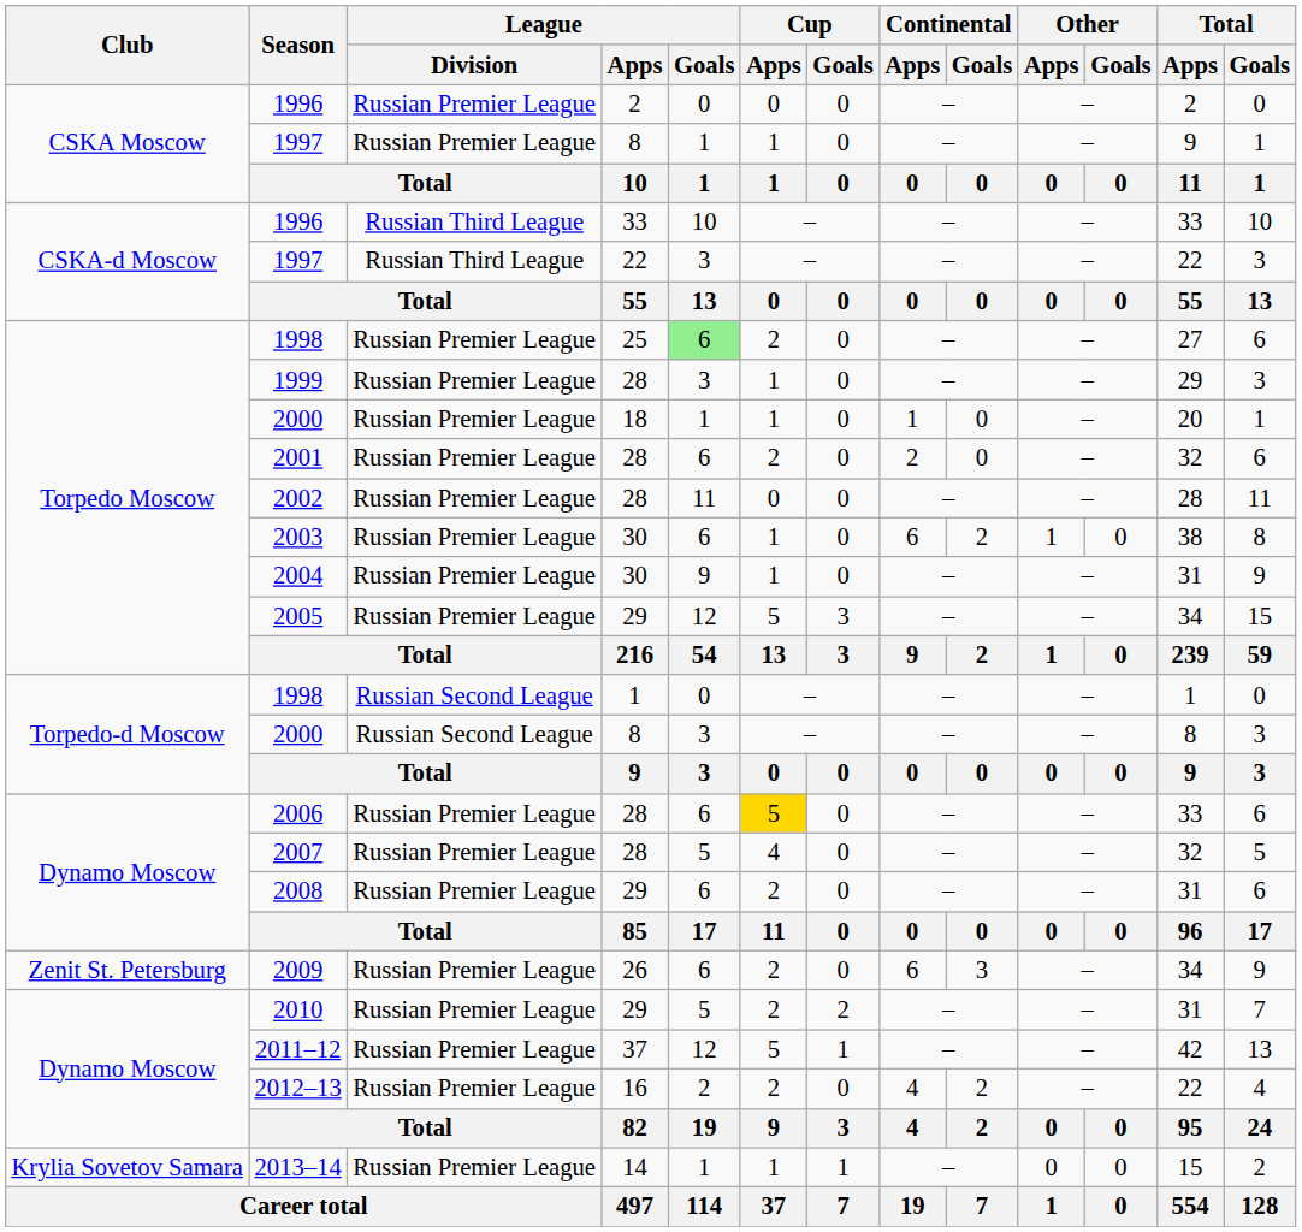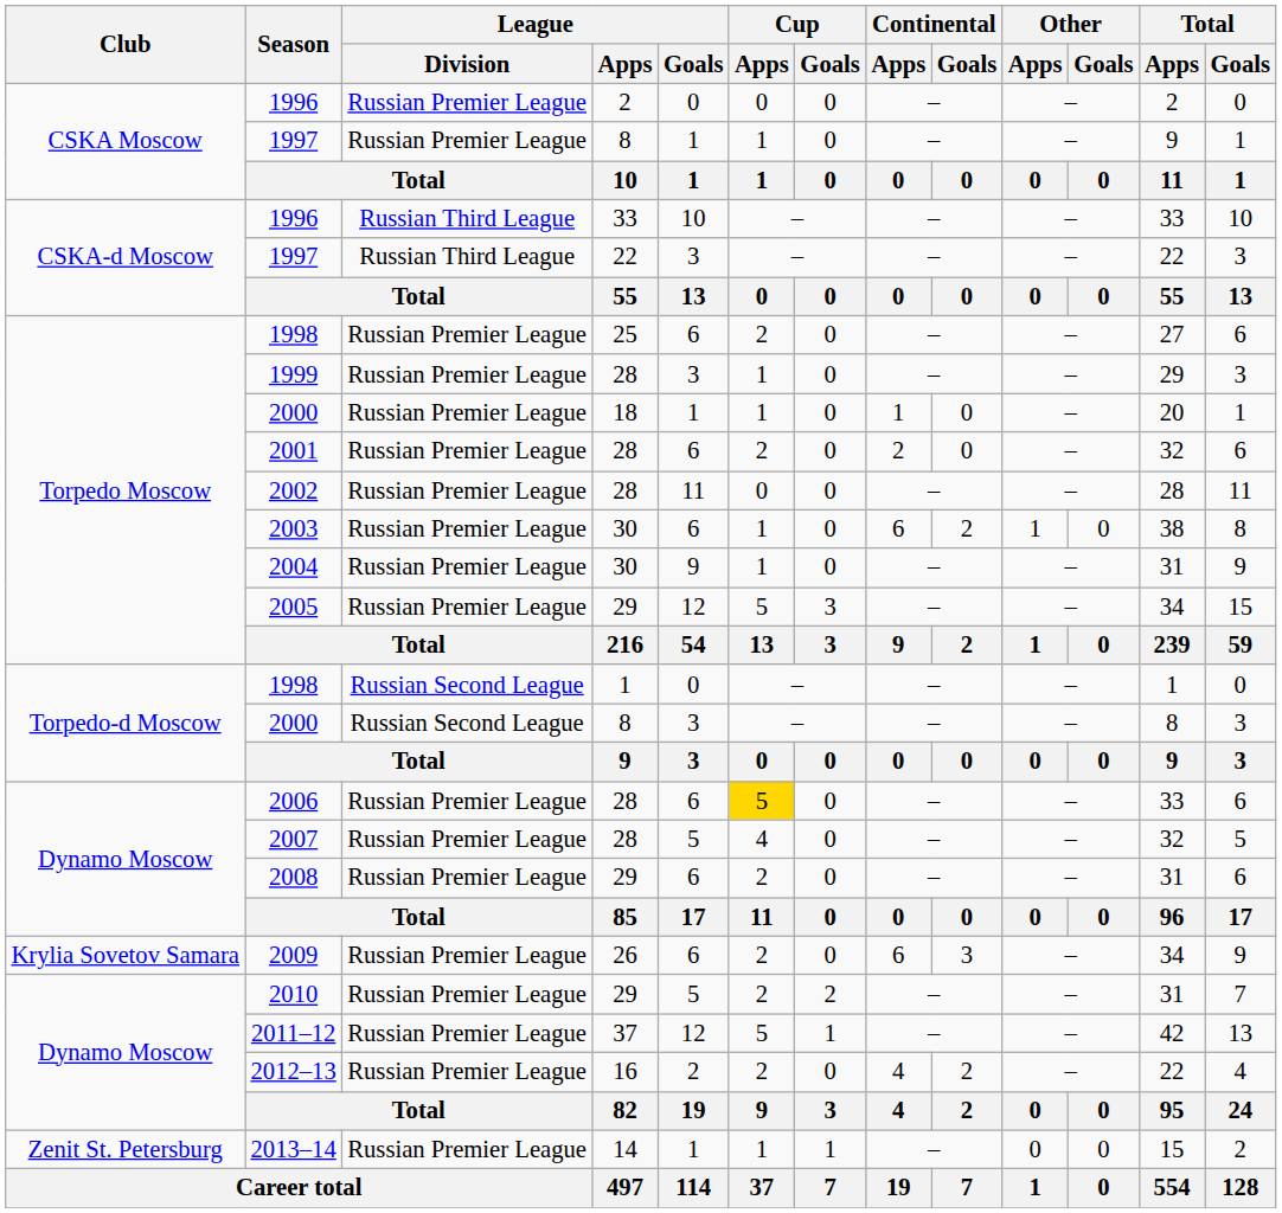 <table class="wikitable" style="text-align: center;">
 <tr>
 <th rowspan=2>Club</th>
 <th rowspan=2>Season</th>
 <th colspan=3>League</th>
 <th colspan=2>Cup</th>
 <th colspan=2>Continental</th>
 <th colspan=2>Other</th>
 <th colspan=2>Total</th>
 </tr>
 <tr>
 <th>Division</th>
 <th>Apps</th>
 <th>Goals</th>
 <th>Apps</th>
 <th>Goals</th>
 <th>Apps</th>
 <th>Goals</th>
 <th>Apps</th>
 <th>Goals</th>
 <th>Apps</th>
 <th>Goals</th>
 </tr>
 <tr>
 <td rowspan="3"><a href='#'>CSKA Moscow</a></td>
 <td><a href='#'>1996</a></td>
 <td><a href='#'>Russian Premier League</a></td>
 <td>2</td>
 <td>0</td>
 <td>0</td>
 <td>0</td>
 <td colspan=2>–</td>
 <td colspan=2>–</td>
 <td>2</td>
 <td>0</td>
 </tr>
 <tr>
 <td><a href='#'>1997</a></td>
 <td>Russian Premier League</td>
 <td>8</td>
 <td>1</td>
 <td>1</td>
 <td>0</td>
 <td colspan=2>–</td>
 <td colspan=2>–</td>
 <td>9</td>
 <td>1</td>
 </tr>
 <tr>
 <th colspan=2>Total</th>
 <th>10</th>
 <th>1</th>
 <th>1</th>
 <th>0</th>
 <th>0</th>
 <th>0</th>
 <th>0</th>
 <th>0</th>
 <th>11</th>
 <th>1</th>
 </tr>
 <tr>
 <td rowspan="3"><a href='#'>CSKA-d Moscow</a></td>
 <td><a href='#'>1996</a></td>
 <td><a href='#'>Russian Third League</a></td>
 <td>33</td>
 <td>10</td>
 <td colspan=2>–</td>
 <td colspan=2>–</td>
 <td colspan=2>–</td>
 <td>33</td>
 <td>10</td>
 </tr>
 <tr>
 <td><a href='#'>1997</a></td>
 <td>Russian Third League</td>
 <td>22</td>
 <td>3</td>
 <td colspan=2>–</td>
 <td colspan=2>–</td>
 <td colspan=2>–</td>
 <td>22</td>
 <td>3</td>
 </tr>
 <tr>
 <th colspan=2>Total</th>
 <th>55</th>
 <th>13</th>
 <th>0</th>
 <th>0</th>
 <th>0</th>
 <th>0</th>
 <th>0</th>
 <th>0</th>
 <th>55</th>
 <th>13</th>
 </tr>
 <tr>
 <td rowspan="9"><a href='#'>Torpedo Moscow</a></td>
 <td><a href='#'>1998</a></td>
 <td>Russian Premier League</td>
 <td>25</td>
-<td style="background: lightgreen;">6</td>
+<td>6</td>
 <td>2</td>
 <td>0</td>
 <td colspan=2>–</td>
 <td colspan=2>–</td>
 <td>27</td>
 <td>6</td>
 </tr>
 <tr>
 <td><a href='#'>1999</a></td>
 <td>Russian Premier League</td>
 <td>28</td>
 <td>3</td>
 <td>1</td>
 <td>0</td>
 <td colspan=2>–</td>
 <td colspan=2>–</td>
 <td>29</td>
 <td>3</td>
 </tr>
 <tr>
 <td><a href='#'>2000</a></td>
 <td>Russian Premier League</td>
 <td>18</td>
 <td>1</td>
 <td>1</td>
 <td>0</td>
 <td>1</td>
 <td>0</td>
 <td colspan=2>–</td>
 <td>20</td>
 <td>1</td>
 </tr>
 <tr>
 <td><a href='#'>2001</a></td>
 <td>Russian Premier League</td>
 <td>28</td>
 <td>6</td>
 <td>2</td>
 <td>0</td>
 <td>2</td>
 <td>0</td>
 <td colspan=2>–</td>
 <td>32</td>
 <td>6</td>
 </tr>
 <tr>
 <td><a href='#'>2002</a></td>
 <td>Russian Premier League</td>
 <td>28</td>
 <td>11</td>
 <td>0</td>
 <td>0</td>
 <td colspan=2>–</td>
 <td colspan=2>–</td>
 <td>28</td>
 <td>11</td>
 </tr>
 <tr>
 <td><a href='#'>2003</a></td>
 <td>Russian Premier League</td>
 <td>30</td>
 <td>6</td>
 <td>1</td>
 <td>0</td>
 <td>6</td>
 <td>2</td>
 <td>1</td>
 <td>0</td>
 <td>38</td>
 <td>8</td>
 </tr>
 <tr>
 <td><a href='#'>2004</a></td>
 <td>Russian Premier League</td>
 <td>30</td>
 <td>9</td>
 <td>1</td>
 <td>0</td>
 <td colspan=2>–</td>
 <td colspan=2>–</td>
 <td>31</td>
 <td>9</td>
 </tr>
 <tr>
 <td><a href='#'>2005</a></td>
 <td>Russian Premier League</td>
 <td>29</td>
 <td>12</td>
 <td>5</td>
 <td>3</td>
 <td colspan=2>–</td>
 <td colspan=2>–</td>
 <td>34</td>
 <td>15</td>
 </tr>
 <tr>
 <th colspan=2>Total</th>
 <th>216</th>
 <th>54</th>
 <th>13</th>
 <th>3</th>
 <th>9</th>
 <th>2</th>
 <th>1</th>
 <th>0</th>
 <th>239</th>
 <th>59</th>
 </tr>
 <tr>
 <td rowspan="3"><a href='#'>Torpedo-d Moscow</a></td>
 <td><a href='#'>1998</a></td>
 <td><a href='#'>Russian Second League</a></td>
 <td>1</td>
 <td>0</td>
 <td colspan=2>–</td>
 <td colspan=2>–</td>
 <td colspan=2>–</td>
 <td>1</td>
 <td>0</td>
 </tr>
 <tr>
 <td><a href='#'>2000</a></td>
 <td>Russian Second League</td>
 <td>8</td>
 <td>3</td>
 <td colspan=2>–</td>
 <td colspan=2>–</td>
 <td colspan=2>–</td>
 <td>8</td>
 <td>3</td>
 </tr>
 <tr>
 <th colspan=2>Total</th>
 <th>9</th>
 <th>3</th>
 <th>0</th>
 <th>0</th>
 <th>0</th>
 <th>0</th>
 <th>0</th>
 <th>0</th>
 <th>9</th>
 <th>3</th>
 </tr>
 <tr>
 <td rowspan="4"><a href='#'>Dynamo Moscow</a></td>
 <td><a href='#'>2006</a></td>
 <td>Russian Premier League</td>
 <td>28</td>
 <td>6</td>
 <td style="background: gold;">5</td>
 <td>0</td>
 <td colspan=2>–</td>
 <td colspan=2>–</td>
 <td>33</td>
 <td>6</td>
 </tr>
 <tr>
 <td><a href='#'>2007</a></td>
 <td>Russian Premier League</td>
 <td>28</td>
 <td>5</td>
 <td>4</td>
 <td>0</td>
 <td colspan=2>–</td>
 <td colspan=2>–</td>
 <td>32</td>
 <td>5</td>
 </tr>
 <tr>
 <td><a href='#'>2008</a></td>
 <td>Russian Premier League</td>
 <td>29</td>
 <td>6</td>
 <td>2</td>
 <td>0</td>
 <td colspan=2>–</td>
 <td colspan=2>–</td>
 <td>31</td>
 <td>6</td>
 </tr>
 <tr>
 <th colspan=2>Total</th>
 <th>85</th>
 <th>17</th>
 <th>11</th>
 <th>0</th>
 <th>0</th>
 <th>0</th>
 <th>0</th>
 <th>0</th>
 <th>96</th>
 <th>17</th>
 </tr>
 <tr>
-<td><a href='#'>Zenit St. Petersburg</a></td>
+<td><a href='#'>Krylia Sovetov Samara</a></td>
 <td><a href='#'>2009</a></td>
 <td>Russian Premier League</td>
 <td>26</td>
 <td>6</td>
 <td>2</td>
 <td>0</td>
 <td>6</td>
 <td>3</td>
 <td colspan=2>–</td>
 <td>34</td>
 <td>9</td>
 </tr>
 <tr>
 <td rowspan="4"><a href='#'>Dynamo Moscow</a></td>
 <td><a href='#'>2010</a></td>
 <td>Russian Premier League</td>
 <td>29</td>
 <td>5</td>
 <td>2</td>
 <td>2</td>
 <td colspan=2>–</td>
 <td colspan=2>–</td>
 <td>31</td>
 <td>7</td>
 </tr>
 <tr>
 <td><a href='#'>2011–12</a></td>
 <td>Russian Premier League</td>
 <td>37</td>
 <td>12</td>
 <td>5</td>
 <td>1</td>
 <td colspan=2>–</td>
 <td colspan=2>–</td>
 <td>42</td>
 <td>13</td>
 </tr>
 <tr>
 <td><a href='#'>2012–13</a></td>
 <td>Russian Premier League</td>
 <td>16</td>
 <td>2</td>
 <td>2</td>
 <td>0</td>
 <td>4</td>
 <td>2</td>
 <td colspan=2>–</td>
 <td>22</td>
 <td>4</td>
 </tr>
 <tr>
 <th colspan=2>Total</th>
 <th>82</th>
 <th>19</th>
 <th>9</th>
 <th>3</th>
 <th>4</th>
 <th>2</th>
 <th>0</th>
 <th>0</th>
 <th>95</th>
 <th>24</th>
 </tr>
 <tr>
-<td><a href='#'>Krylia Sovetov Samara</a></td>
+<td><a href='#'>Zenit St. Petersburg</a></td>
 <td><a href='#'>2013–14</a></td>
 <td>Russian Premier League</td>
 <td>14</td>
 <td>1</td>
 <td>1</td>
 <td>1</td>
 <td colspan=2>–</td>
 <td>0</td>
 <td>0</td>
 <td>15</td>
 <td>2</td>
 </tr>
 <tr>
 <th colspan=3>Career total</th>
 <th>497</th>
 <th>114</th>
 <th>37</th>
 <th>7</th>
 <th>19</th>
 <th>7</th>
 <th>1</th>
 <th>0</th>
 <th>554</th>
 <th>128</th>
 </tr>
 </table>
